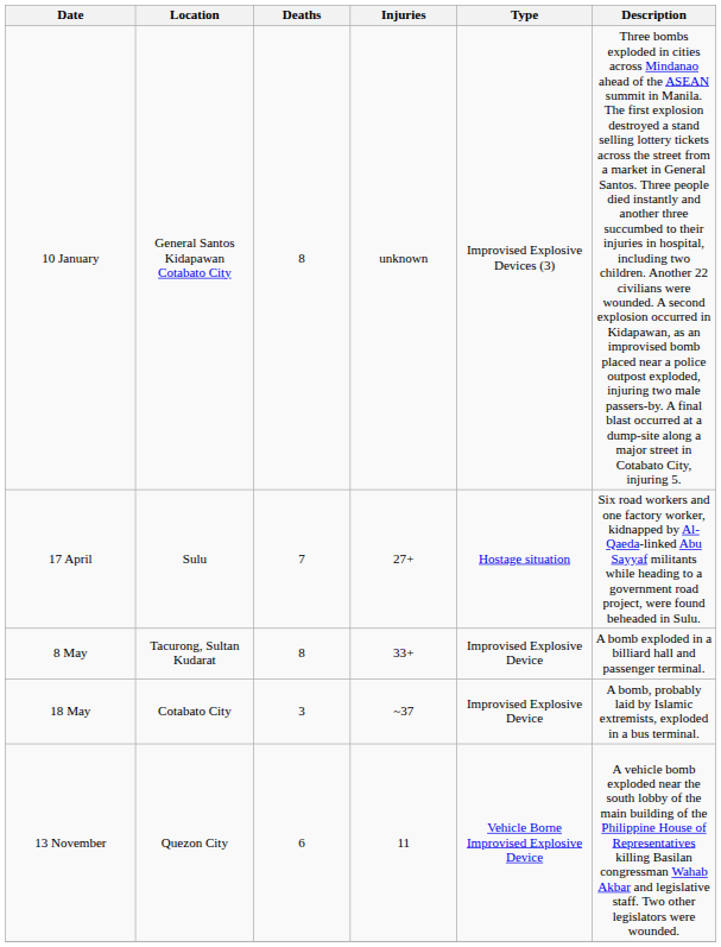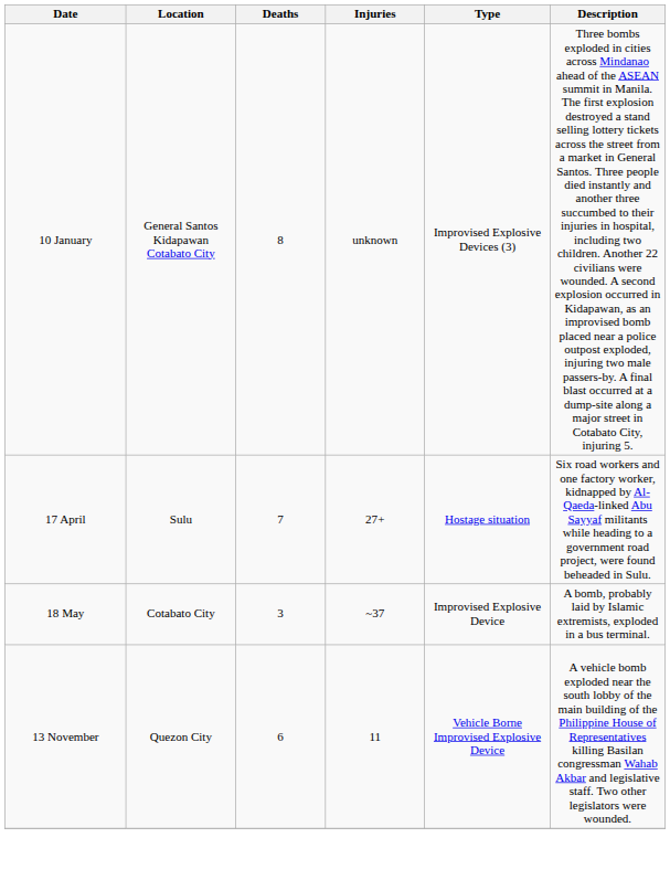 <table class="wikitable sortable" style="text-align: center;">
 <tr>
 <th width="8%">Date</th>
 <th width="6%">Location</th>
 <th width="6%">Deaths</th>
 <th width="6%">Injuries</th>
 <th width="8%">Type</th>
 <th width="4%">Description</th>
 </tr>
 <tr>
 <td>10 January</td>
 <td>General Santos<br>Kidapawan<br><a href='#'>Cotabato City</a></td>
 <td>8</td>
 <td>unknown</td>
 <td>Improvised Explosive Devices (3)</td>
 <td>Three bombs exploded in cities across <a href='#'>Mindanao</a> ahead of the <a href='#'>ASEAN</a> summit in Manila. The first explosion destroyed a stand selling lottery tickets across the street from a market in General Santos. Three people died instantly and another three succumbed to their injuries in hospital, including two children. Another 22 civilians were wounded. A second explosion occurred in Kidapawan, as an improvised bomb placed near a police outpost exploded, injuring two male passers-by. A final blast occurred at a dump-site along a major street in Cotabato City, injuring 5.</td>
 </tr>
 <tr>
 <td>17 April</td>
 <td>Sulu</td>
 <td>7</td>
 <td>27+</td>
 <td><a href='#'>Hostage situation</a></td>
 <td>Six road workers and one factory worker, kidnapped by <a href='#'>Al-Qaeda</a>-linked <a href='#'>Abu Sayyaf</a> militants while heading to a government road project, were found beheaded in Sulu.</td>
 </tr>
 <tr>
-<td>8 May</td>
-<td>Tacurong, Sultan Kudarat</td>
-<td>8</td>
-<td>33+</td>
-<td>Improvised Explosive Device</td>
-<td>A bomb exploded in a billiard hall and passenger terminal.</td>
-</tr>
-<tr>
 <td>18 May</td>
 <td>Cotabato City</td>
 <td>3</td>
 <td>~37</td>
 <td>Improvised Explosive Device</td>
 <td>A bomb, probably laid by Islamic extremists, exploded in a bus terminal.</td>
 </tr>
 <tr>
 <td>13 November</td>
 <td>Quezon City</td>
 <td>6</td>
 <td>11</td>
 <td><a href='#'>Vehicle Borne Improvised Explosive Device</a></td>
 <td><br>A vehicle bomb exploded near the south lobby of the main building of the <a href='#'>Philippine House of Representatives</a> killing Basilan congressman <a href='#'>Wahab Akbar</a> and legislative staff. Two other legislators were wounded.</td>
 </tr>
 <tr>
 </tr>
 </table>
